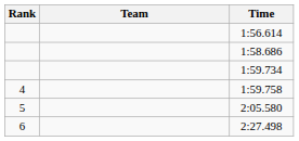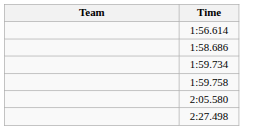 <table class=wikitable style="text-align:center">
 <tr>
-<th width=40>Rank</th>
 <th width=250>Team</th>
 <th width=80>Time</th>
 </tr>
 <tr>
-<td></td>
 <td align=left></td>
 <td>1:56.614</td>
 </tr>
 <tr>
-<td></td>
 <td align=left></td>
 <td>1:58.686</td>
 </tr>
 <tr>
-<td></td>
 <td align=left></td>
 <td>1:59.734</td>
 </tr>
 <tr>
-<td>4</td>
 <td align=left></td>
 <td>1:59.758</td>
 </tr>
 <tr>
-<td>5</td>
 <td align=left></td>
 <td>2:05.580</td>
 </tr>
 <tr>
-<td>6</td>
 <td align=left></td>
 <td>2:27.498</td>
 </tr>
 </table>
